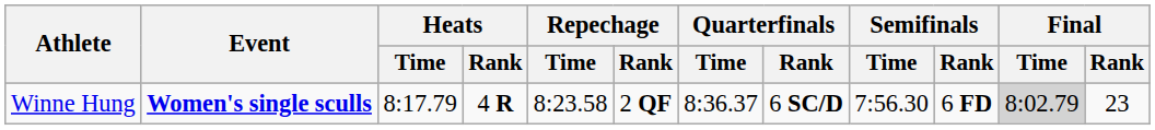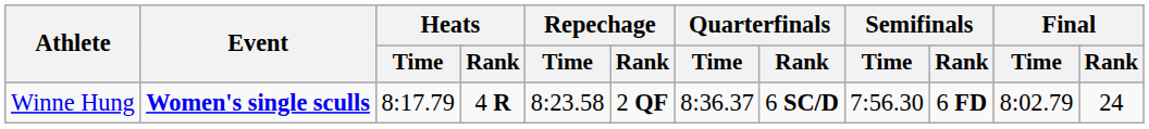 <table class="wikitable" style="font-size:90%">
 <tr>
 <th rowspan="2">Athlete</th>
 <th rowspan="2">Event</th>
 <th colspan="2">Heats</th>
 <th colspan="2">Repechage</th>
 <th colspan="2">Quarterfinals</th>
 <th colspan="2">Semifinals</th>
 <th colspan="2">Final</th>
 </tr>
 <tr style="font-size:95%">
 <th>Time</th>
 <th>Rank</th>
 <th>Time</th>
 <th>Rank</th>
 <th>Time</th>
 <th>Rank</th>
 <th>Time</th>
 <th>Rank</th>
 <th>Time</th>
 <th>Rank</th>
 </tr>
 <tr align=center>
 <td align=left><a href='#'>Winne Hung</a></td>
 <td align=left><strong><a href='#'>Women's single sculls</a></strong></td>
 <td>8:17.79</td>
 <td>4 <strong>R</strong></td>
 <td>8:23.58</td>
 <td>2 <strong>QF</strong></td>
 <td>8:36.37</td>
 <td>6 <strong>SC/D</strong></td>
 <td>7:56.30</td>
 <td>6 <strong>FD</strong></td>
-<td style="background: lightgrey;">8:02.79</td>
-<td>23</td>
+<td>8:02.79</td>
+<td>24</td>
 </tr>
 </table>
